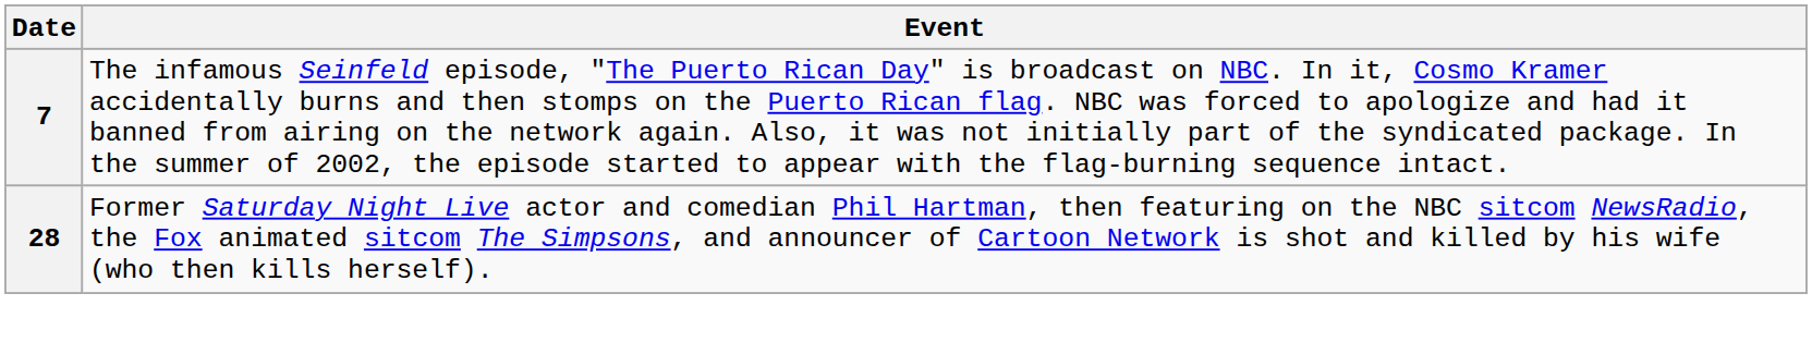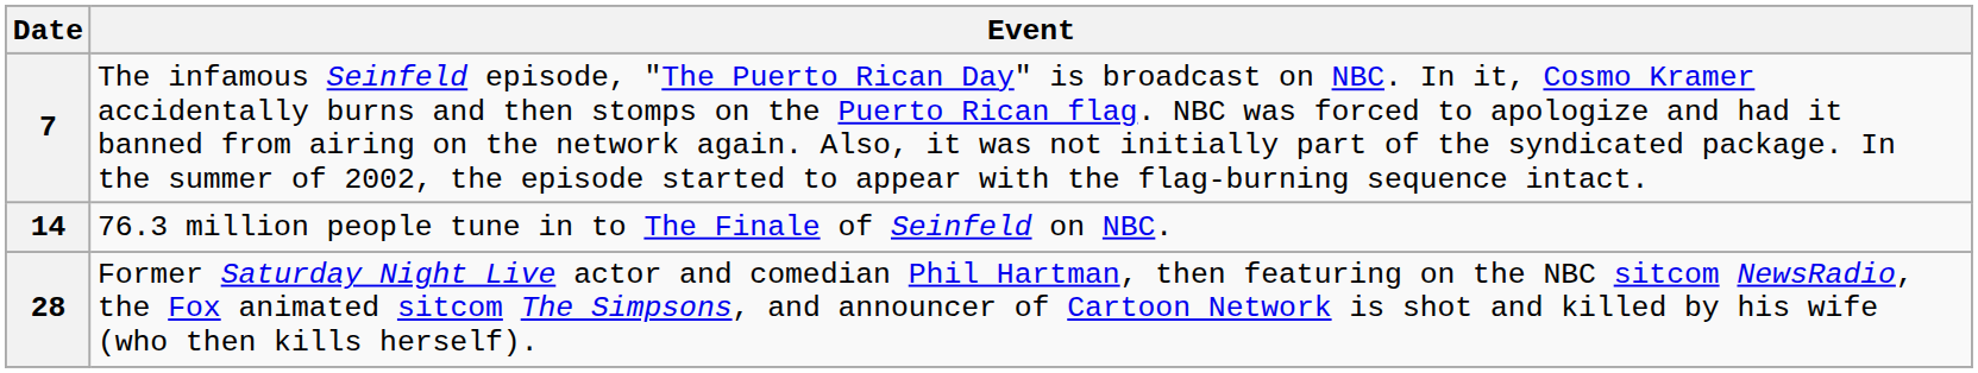 <table class="wikitable">
 <tr>
 <th>Date</th>
 <th>Event</th>
 </tr>
 <tr>
 <th>7</th>
 <td>The infamous <em><a href='#'>Seinfeld</a></em> episode, "<a href='#'>The Puerto Rican Day</a>" is broadcast on <a href='#'>NBC</a>. In it, <a href='#'>Cosmo Kramer</a> accidentally burns and then stomps on the <a href='#'>Puerto Rican flag</a>. NBC was forced to apologize and had it banned from airing on the network again. Also, it was not initially part of the syndicated package. In the summer of 2002, the episode started to appear with the flag-burning sequence intact.</td>
 </tr>
 <tr>
+<th>14</th>
+<td>76.3 million people tune in to <a href='#'>The Finale</a> of <em><a href='#'>Seinfeld</a></em> on <a href='#'>NBC</a>.</td>
+</tr>
+<tr>
 <th>28</th>
 <td>Former <em><a href='#'>Saturday Night Live</a></em> actor and comedian <a href='#'>Phil Hartman</a>, then featuring on the NBC <a href='#'>sitcom</a> <em><a href='#'>NewsRadio</a></em>, the <a href='#'>Fox</a> animated <a href='#'>sitcom</a> <em><a href='#'>The Simpsons</a></em>, and announcer of <a href='#'>Cartoon Network</a> is shot and killed by his wife (who then kills herself).</td>
 </tr>
 </table>
